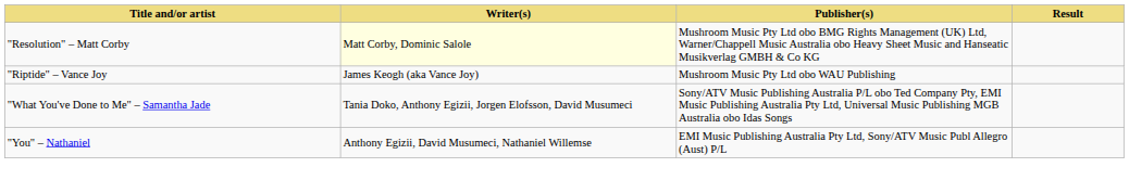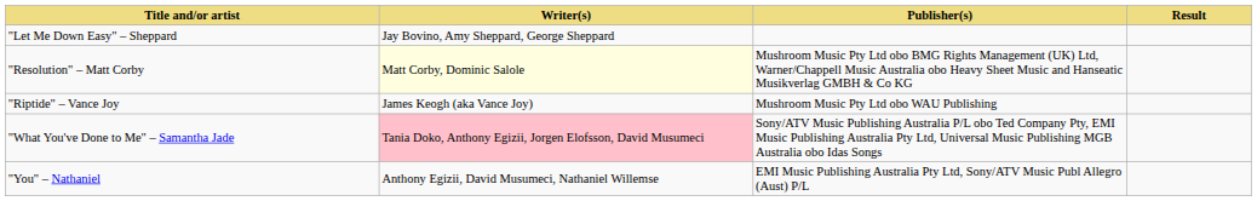 <table class="wikitable" width=100%>
 <tr>
 <th style="width:30%;background:#EEDD82;">Title and/or artist</th>
 <th style="width:30%;background:#EEDD82;">Writer(s)</th>
 <th style="width:30%;background:#EEDD82;">Publisher(s)</th>
 <th style="width:10%;background:#EEDD82;">Result</th>
+</tr>
+<tr>
+<td>"Let Me Down Easy" – Sheppard</td>
+<td>Jay Bovino, Amy Sheppard, George Sheppard</td>
+<td></td>
+<td></td>
 </tr>
 <tr>
 <td>"Resolution" – Matt Corby</td>
 <td style="background: lightyellow;">Matt Corby, Dominic Salole</td>
 <td>Mushroom Music Pty Ltd obo BMG Rights Management (UK) Ltd, Warner/Chappell Music Australia obo Heavy Sheet Music and Hanseatic Musikverlag GMBH & Co KG</td>
 <td></td>
 </tr>
 <tr>
 <td>"Riptide" – Vance Joy</td>
 <td>James Keogh (aka Vance Joy)</td>
 <td>Mushroom Music Pty Ltd obo WAU Publishing</td>
 <td></td>
 </tr>
 <tr>
 <td>"What You've Done to Me" – <a href='#'>Samantha Jade</a></td>
-<td>Tania Doko, Anthony Egizii, Jorgen Elofsson, David Musumeci</td>
+<td style="background: pink;">Tania Doko, Anthony Egizii, Jorgen Elofsson, David Musumeci</td>
 <td>Sony/ATV Music Publishing Australia P/L obo Ted Company Pty, EMI Music Publishing Australia Pty Ltd, Universal Music Publishing MGB Australia obo Idas Songs</td>
 <td></td>
 </tr>
 <tr>
 <td>"You" – <a href='#'>Nathaniel</a></td>
 <td>Anthony Egizii, David Musumeci, Nathaniel Willemse</td>
 <td>EMI Music Publishing Australia Pty Ltd, Sony/ATV Music Publ Allegro (Aust) P/L</td>
 <td></td>
 </tr>
 </table>
